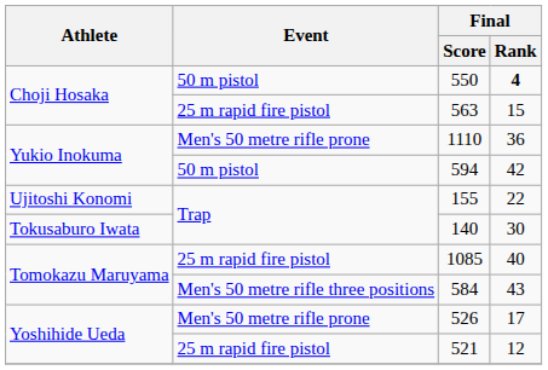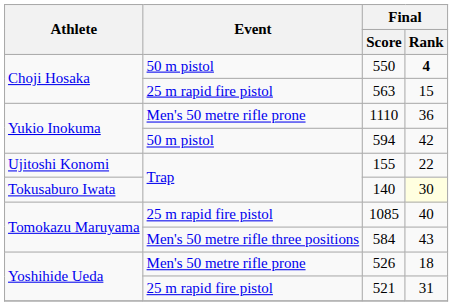 <table class="wikitable" style="font-size:90%">
 <tr>
 <th rowspan="2">Athlete</th>
 <th rowspan="2">Event</th>
 <th colspan="2">Final</th>
 </tr>
 <tr>
 <th>Score</th>
 <th>Rank</th>
 </tr>
 <tr>
 <td rowspan=2><a href='#'>Choji Hosaka</a></td>
 <td rowspan=1><a href='#'>50 m pistol</a></td>
 <td align="center">550</td>
 <td align="center"><strong>4</strong></td>
 </tr>
 <tr>
 <td rowspan=1><a href='#'>25 m rapid fire pistol</a></td>
 <td align="center">563</td>
 <td align="center">15</td>
 </tr>
 <tr>
 <td rowspan=2><a href='#'>Yukio Inokuma</a></td>
 <td><a href='#'>Men's 50 metre rifle prone</a></td>
 <td align="center">1110</td>
 <td align="center">36</td>
 </tr>
 <tr>
 <td rowspan=1><a href='#'>50 m pistol</a></td>
 <td align="center">594</td>
 <td align="center">42</td>
 </tr>
 <tr>
 <td rowspan=1><a href='#'>Ujitoshi Konomi</a></td>
 <td rowspan=2><a href='#'>Trap</a></td>
 <td align="center">155</td>
 <td align="center">22</td>
 </tr>
 <tr>
 <td><a href='#'>Tokusaburo Iwata</a></td>
 <td align="center">140</td>
-<td align="center">30</td>
+<td align="center" style="background: lightyellow;">30</td>
 </tr>
 <tr>
 <td rowspan=2><a href='#'>Tomokazu Maruyama</a></td>
 <td rowspan=1><a href='#'>25 m rapid fire pistol</a></td>
 <td align="center">1085</td>
 <td align="center">40</td>
 </tr>
 <tr>
 <td><a href='#'>Men's 50 metre rifle three positions</a></td>
 <td align="center">584</td>
 <td align="center">43</td>
 </tr>
 <tr>
 <td rowspan=2><a href='#'>Yoshihide Ueda</a></td>
 <td><a href='#'>Men's 50 metre rifle prone</a></td>
 <td align="center">526</td>
-<td align="center">17</td>
+<td align="center">18</td>
 </tr>
 <tr>
 <td rowspan=1><a href='#'>25 m rapid fire pistol</a></td>
 <td align="center">521</td>
-<td align="center">12</td>
+<td align="center">31</td>
 </tr>
 <tr>
 </tr>
 </table>
